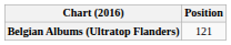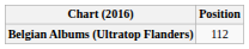 <table class="wikitable plainrowheaders" style="text-align:center">
 <tr>
 <th scope="col">Chart (2016)</th>
 <th scope="col">Position</th>
 </tr>
 <tr>
 <th scope="row">Belgian Albums (Ultratop Flanders)</th>
-<td>121</td>
+<td>112</td>
 </tr>
 </table>
